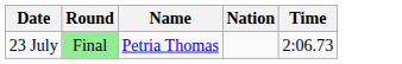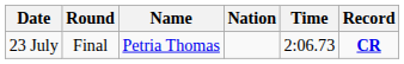 <table class="wikitable" style="text-align:center">
 <tr>
 <th>Date</th>
 <th>Round</th>
 <th>Name</th>
 <th>Nation</th>
 <th>Time</th>
+<th>Record</th>
 </tr>
 <tr>
 <td>23 July</td>
-<td style="background: lightgreen;">Final</td>
+<td>Final</td>
 <td align="left"><a href='#'>Petria Thomas</a></td>
 <td align="left"></td>
 <td>2:06.73</td>
+<td><strong><a href='#'>CR</a></strong></td>
 </tr>
 </table>
